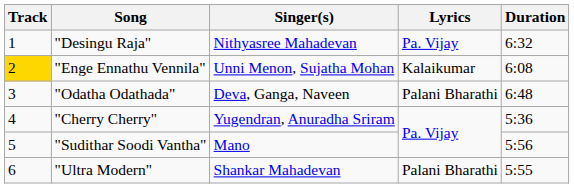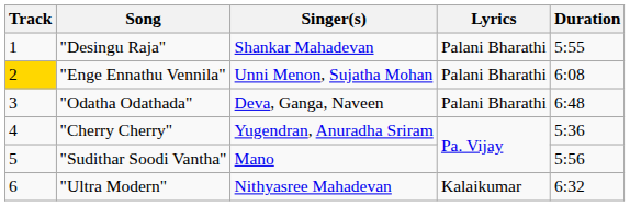 <table class="wikitable" style="font-size:95%;">
 <tr>
 <th>Track</th>
 <th>Song</th>
 <th>Singer(s)</th>
 <th>Lyrics</th>
 <th>Duration</th>
 </tr>
 <tr>
 <td>1</td>
 <td>"Desingu Raja"</td>
-<td><a href='#'>Nithyasree Mahadevan</a></td>
-<td><a href='#'>Pa. Vijay</a></td>
-<td>6:32</td>
+<td><a href='#'>Shankar Mahadevan</a></td>
+<td>Palani Bharathi</td>
+<td>5:55</td>
 </tr>
 <tr>
 <td style="background: gold;">2</td>
 <td>"Enge Ennathu Vennila"</td>
 <td><a href='#'>Unni Menon</a>, <a href='#'>Sujatha Mohan</a></td>
-<td>Kalaikumar</td>
+<td>Palani Bharathi</td>
 <td>6:08</td>
 </tr>
 <tr>
 <td>3</td>
 <td>"Odatha Odathada"</td>
 <td><a href='#'>Deva</a>, Ganga, Naveen</td>
 <td>Palani Bharathi</td>
 <td>6:48</td>
 </tr>
 <tr>
 <td>4</td>
 <td>"Cherry Cherry"</td>
 <td><a href='#'>Yugendran</a>, <a href='#'>Anuradha Sriram</a></td>
 <td rowspan=2><a href='#'>Pa. Vijay</a></td>
 <td>5:36</td>
 </tr>
 <tr>
 <td>5</td>
 <td>"Sudithar Soodi Vantha"</td>
 <td><a href='#'>Mano</a></td>
 <td>5:56</td>
 </tr>
 <tr>
 <td>6</td>
 <td>"Ultra Modern"</td>
-<td><a href='#'>Shankar Mahadevan</a></td>
-<td>Palani Bharathi</td>
-<td>5:55</td>
+<td><a href='#'>Nithyasree Mahadevan</a></td>
+<td>Kalaikumar</td>
+<td>6:32</td>
 </tr>
 </table>
